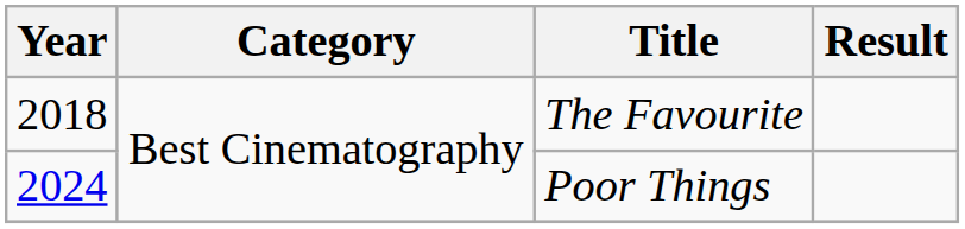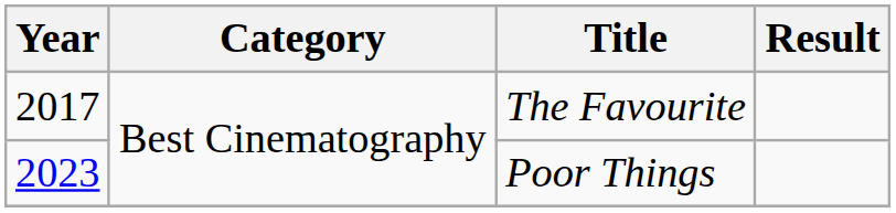 <table class="wikitable">
 <tr>
 <th>Year</th>
 <th>Category</th>
 <th>Title</th>
 <th>Result</th>
 </tr>
 <tr>
-<td>2018</td>
+<td>2017</td>
 <td rowspan="2">Best Cinematography</td>
 <td><em>The Favourite</em></td>
 <td></td>
 </tr>
 <tr>
-<td><a href='#'>2024</a></td>
+<td><a href='#'>2023</a></td>
 <td><em>Poor Things</em></td>
 <td></td>
 </tr>
 <tr>
 </tr>
 </table>
